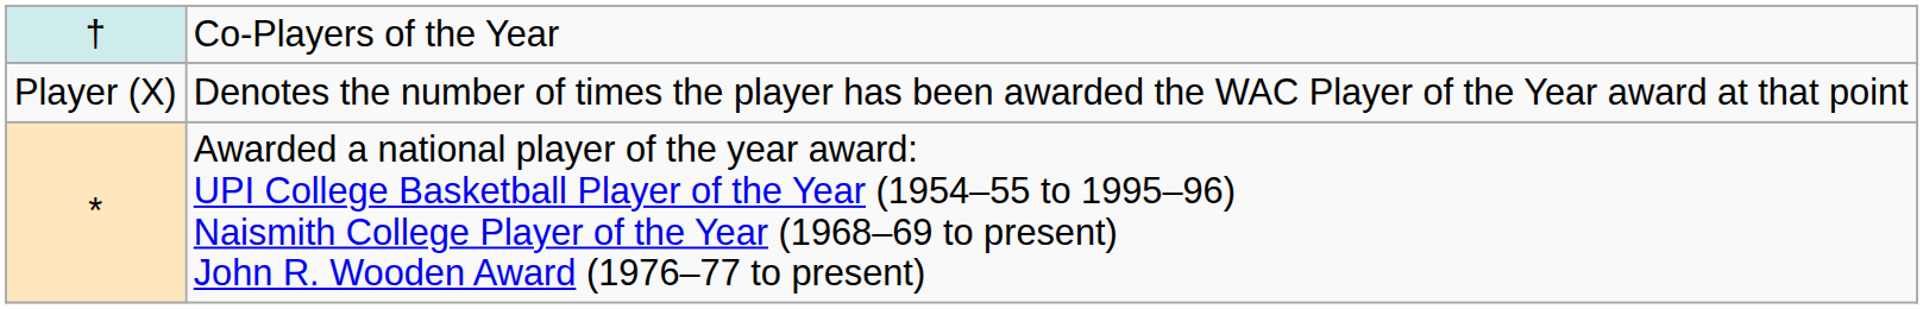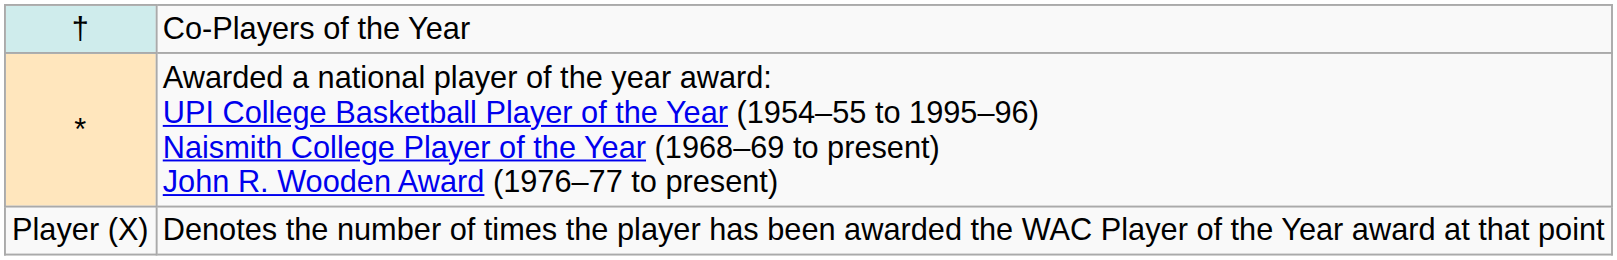 <table class="wikitable">
 <tr>
 <td style="background-color:#CFECEC;" align="center">†</td>
 <td>Co-Players of the Year</td>
 </tr>
 <tr>
+<td style="background-color:#FFE6BD;" align="center">*</td>
+<td>Awarded a national player of the year award: <br><a href='#'>UPI College Basketball Player of the Year</a> (1954–55 to 1995–96)<br> <a href='#'>Naismith College Player of the Year</a> (1968–69 to present)<br> <a href='#'>John R. Wooden Award</a> (1976–77 to present)</td>
+</tr>
+<tr>
 <td>Player (X)</td>
 <td>Denotes the number of times the player has been awarded the WAC Player of the Year award at that point</td>
 </tr>
-<tr>
-<td style="background-color:#FFE6BD;" align="center">*</td>
-<td>Awarded a national player of the year award: <br><a href='#'>UPI College Basketball Player of the Year</a> (1954–55 to 1995–96)<br> <a href='#'>Naismith College Player of the Year</a> (1968–69 to present)<br> <a href='#'>John R. Wooden Award</a> (1976–77 to present)</td>
-</tr>
 </table>
